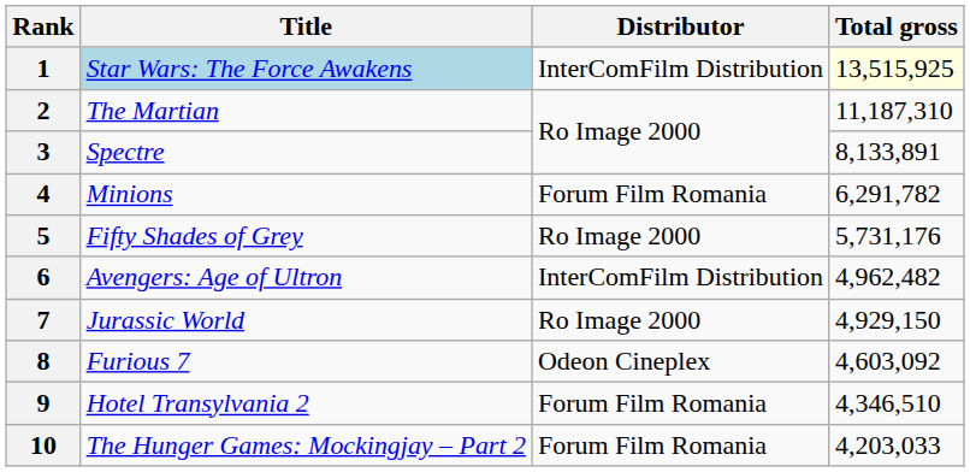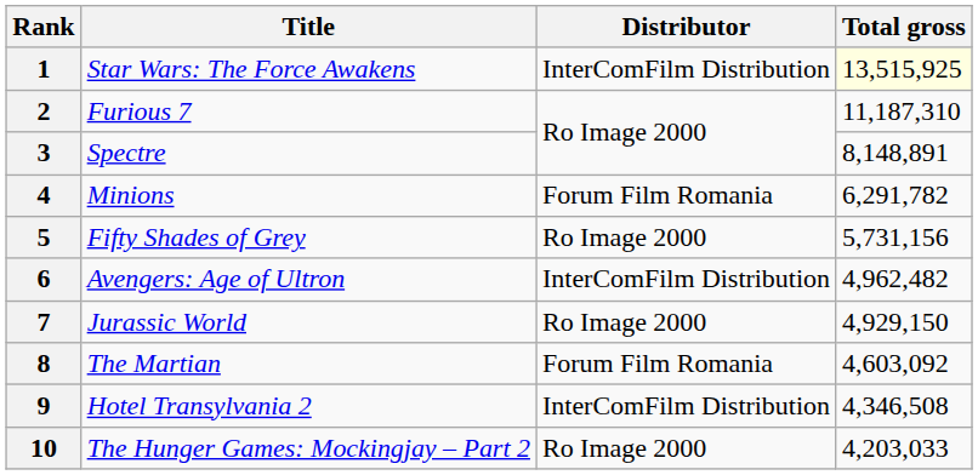 <table class="wikitable sortable" style="margin:auto; margin:auto;">
 <tr>
 <th>Rank</th>
 <th>Title</th>
 <th>Distributor</th>
 <th>Total gross</th>
 </tr>
 <tr>
 <th style="text-align:center;">1</th>
-<td style="background: lightblue;"><em><a href='#'>Star Wars: The Force Awakens</a></em></td>
+<td><em><a href='#'>Star Wars: The Force Awakens</a></em></td>
 <td>InterComFilm Distribution</td>
 <td style="background: lightyellow;">13,515,925</td>
 </tr>
 <tr>
 <th style="text-align:center;">2</th>
-<td><em><a href='#'>The Martian</a></em></td>
+<td><em><a href='#'>Furious 7</a></em></td>
 <td rowspan="2">Ro Image 2000</td>
 <td>11,187,310</td>
 </tr>
 <tr>
 <th style="text-align:center;">3</th>
 <td><em><a href='#'>Spectre</a></em></td>
-<td>8,133,891</td>
+<td>8,148,891</td>
 </tr>
 <tr>
 <th style="text-align:center;">4</th>
 <td><em><a href='#'>Minions</a></em></td>
 <td>Forum Film Romania</td>
 <td>6,291,782</td>
 </tr>
 <tr>
 <th style="text-align:center;">5</th>
 <td><em><a href='#'>Fifty Shades of Grey</a></em></td>
 <td>Ro Image 2000</td>
-<td>5,731,176</td>
+<td>5,731,156</td>
 </tr>
 <tr>
 <th style="text-align:center;">6</th>
 <td><em><a href='#'>Avengers: Age of Ultron</a></em></td>
 <td>InterComFilm Distribution</td>
 <td>4,962,482</td>
 </tr>
 <tr>
 <th style="text-align:center;">7</th>
 <td><em><a href='#'>Jurassic World</a></em></td>
 <td>Ro Image 2000</td>
 <td>4,929,150</td>
 </tr>
 <tr>
 <th style="text-align:center;">8</th>
-<td><em><a href='#'>Furious 7</a></em></td>
-<td>Odeon Cineplex</td>
+<td><em><a href='#'>The Martian</a></em></td>
+<td>Forum Film Romania</td>
 <td>4,603,092</td>
 </tr>
 <tr>
 <th style="text-align:center;">9</th>
 <td><em><a href='#'>Hotel Transylvania 2</a></em></td>
-<td>Forum Film Romania</td>
-<td>4,346,510</td>
+<td>InterComFilm Distribution</td>
+<td>4,346,508</td>
 </tr>
 <tr>
 <th style="text-align:center;">10</th>
 <td><em><a href='#'>The Hunger Games: Mockingjay – Part 2</a></em></td>
-<td>Forum Film Romania</td>
+<td>Ro Image 2000</td>
 <td>4,203,033</td>
 </tr>
 </table>
